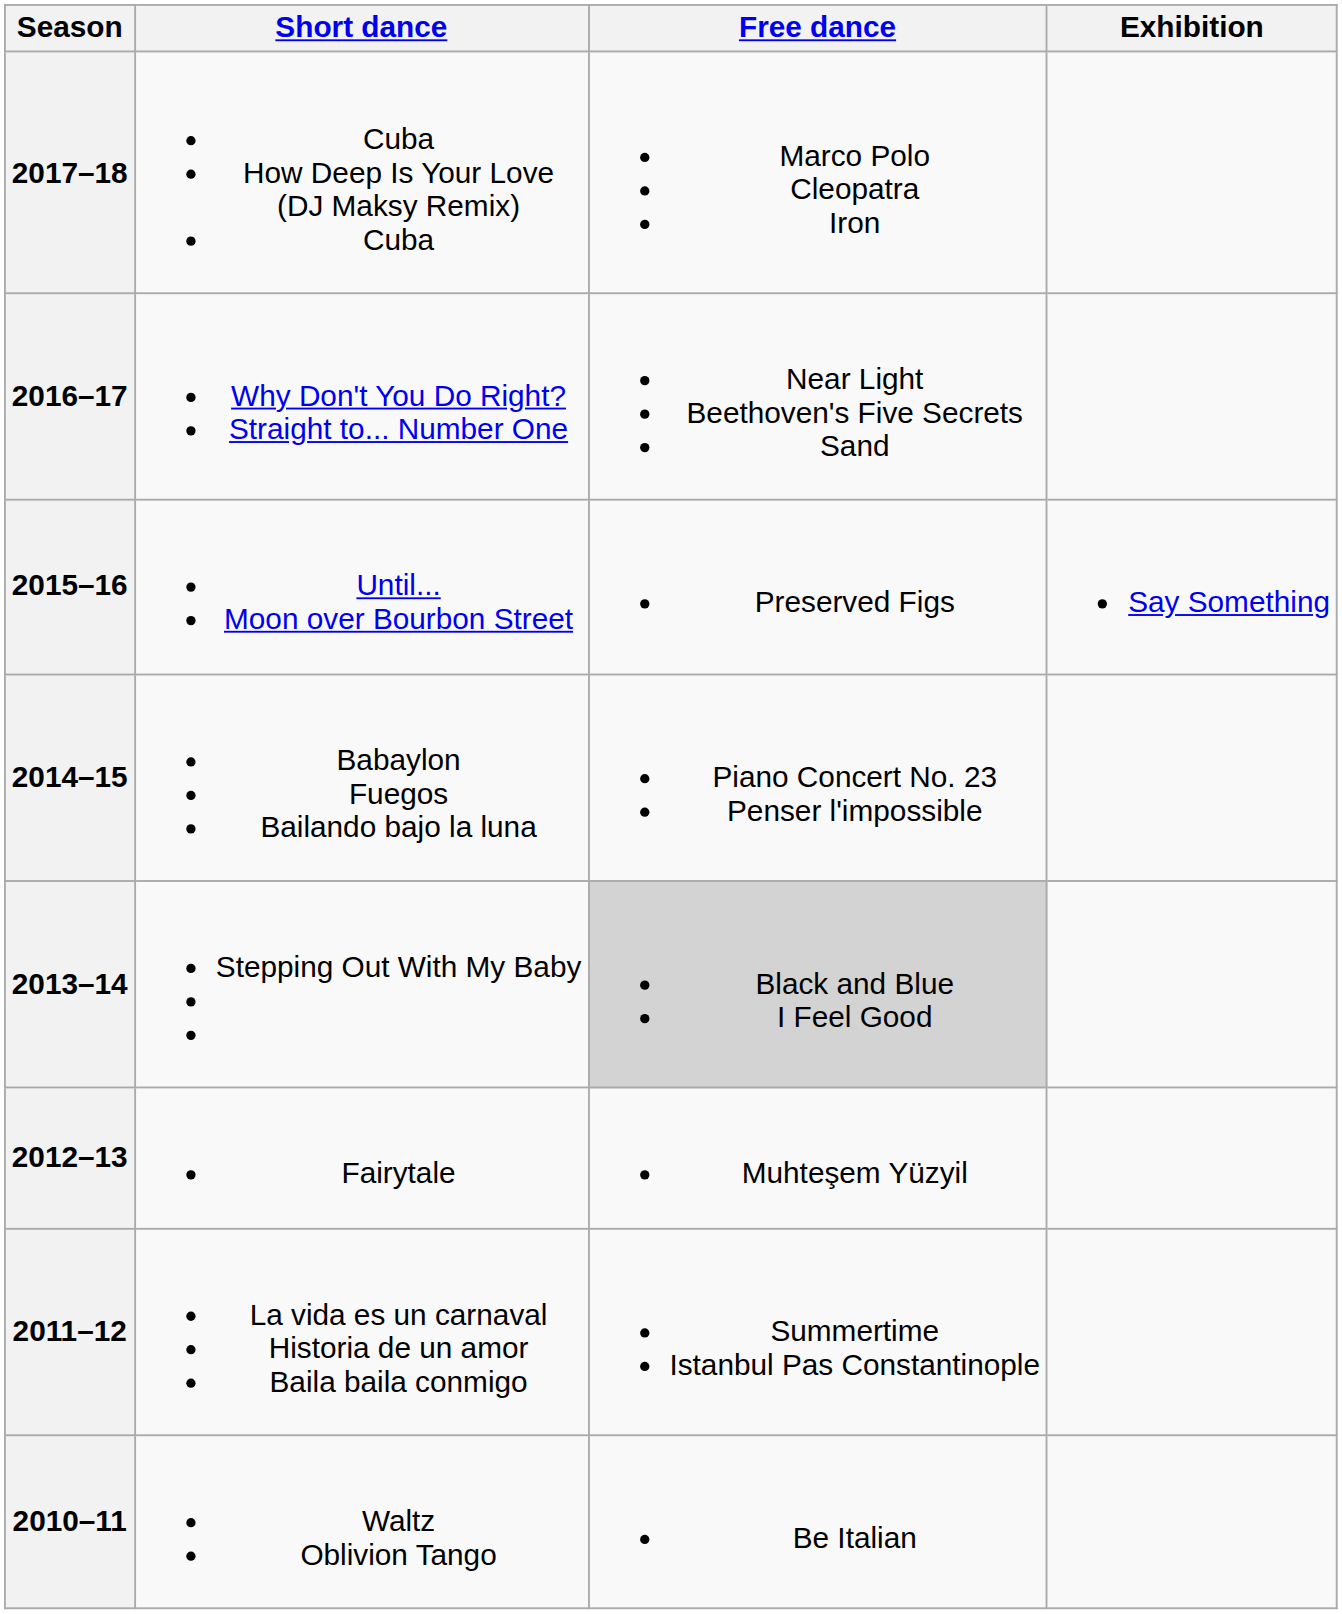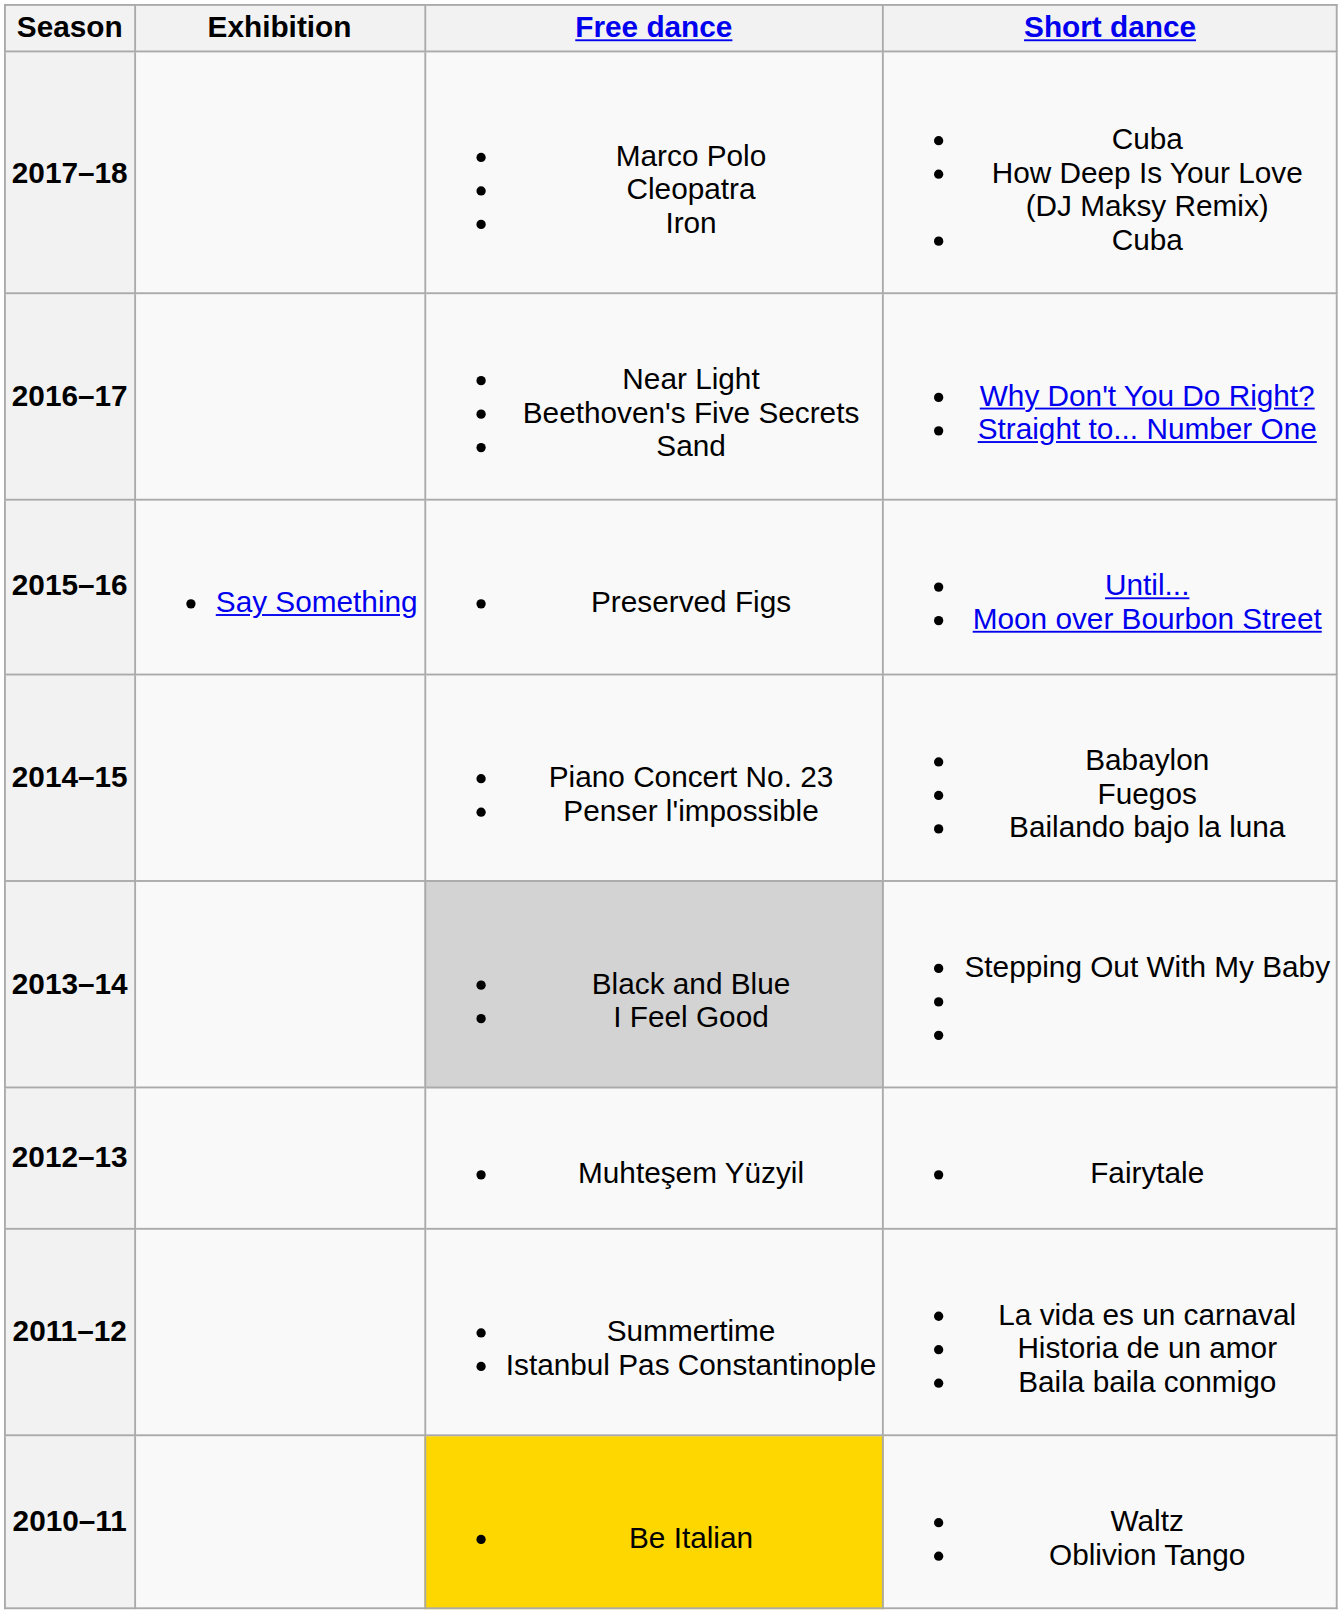 <table class="wikitable" style="text-align:center">
 <tr>
 <th>Season</th>
+<th>Exhibition</th>
+<th><a href='#'>Free dance</a></th>
 <th><a href='#'>Short dance</a></th>
-<th><a href='#'>Free dance</a></th>
-<th>Exhibition</th>
 </tr>
 <tr>
 <th>2017–18 <br></th>
+<td></td>
+<td><br><ul><li>Marco Polo <br></li><li>Cleopatra <br></li><li>Iron <br></li></ul></td>
 <td><br><ul><li> Cuba <br></li><li> How Deep Is Your Love <br>(DJ Maksy Remix) <br></li><li> Cuba <br></li></ul></td>
-<td><br><ul><li>Marco Polo <br></li><li>Cleopatra <br></li><li>Iron <br></li></ul></td>
-<td></td>
 </tr>
 <tr>
 <th>2016–17 <br></th>
+<td></td>
+<td><br><ul><li>Near Light <br></li><li>Beethoven's Five Secrets <br></li><li>Sand <br></li></ul></td>
 <td><br><ul><li> <a href='#'>Why Don't You Do Right?</a> <br></li><li> <a href='#'>Straight to... Number One</a> <br></li></ul></td>
-<td><br><ul><li>Near Light <br></li><li>Beethoven's Five Secrets <br></li><li>Sand <br></li></ul></td>
-<td></td>
 </tr>
 <tr>
 <th>2015–16 <br></th>
+<td><br><ul><li><a href='#'>Say Something</a> <br></li></ul></td>
+<td><br><ul><li>Preserved Figs <br></li></ul></td>
 <td><br><ul><li> <a href='#'>Until...</a> <br></li><li> <a href='#'>Moon over Bourbon Street</a> <br></li></ul></td>
-<td><br><ul><li>Preserved Figs <br></li></ul></td>
-<td><br><ul><li><a href='#'>Say Something</a> <br></li></ul></td>
 </tr>
 <tr>
 <th>2014–15 <br></th>
+<td></td>
+<td><br><ul><li>Piano Concert No. 23 <br></li><li>Penser l'impossible <br></li></ul></td>
 <td><br><ul><li> Babaylon <br></li><li> Fuegos <br></li><li> Bailando bajo la luna <br></li></ul></td>
-<td><br><ul><li>Piano Concert No. 23 <br></li><li>Penser l'impossible <br></li></ul></td>
-<td></td>
 </tr>
 <tr>
 <th>2013–14 <br></th>
+<td></td>
+<td style="background: lightgrey;"><br><ul><li>Black and Blue <br></li><li>I Feel Good <br></li></ul></td>
 <td><br><ul><li> Stepping Out With My Baby <br></li><li></li><li></li></ul></td>
-<td style="background: lightgrey;"><br><ul><li>Black and Blue <br></li><li>I Feel Good <br></li></ul></td>
-<td></td>
 </tr>
 <tr>
 <th>2012–13 <br></th>
+<td></td>
+<td><br><ul><li>Muhteşem Yüzyil <br></li></ul></td>
 <td><br><ul><li>Fairytale <br></li></ul></td>
-<td><br><ul><li>Muhteşem Yüzyil <br></li></ul></td>
-<td></td>
 </tr>
 <tr>
 <th>2011–12 <br></th>
+<td></td>
+<td><br><ul><li>Summertime <br></li><li>Istanbul Pas Constantinople <br></li></ul></td>
 <td><br><ul><li>La vida es un carnaval</li><li>Historia de un amor</li><li>Baila baila conmigo</li></ul></td>
-<td><br><ul><li>Summertime <br></li><li>Istanbul Pas Constantinople <br></li></ul></td>
-<td></td>
 </tr>
 <tr>
 <th>2010–11</th>
+<td></td>
+<td style="background: gold;"><br><ul><li>Be Italian <br></li></ul></td>
 <td><br><ul><li>Waltz</li><li>Oblivion Tango <br></li></ul></td>
-<td><br><ul><li>Be Italian <br></li></ul></td>
-<td></td>
 </tr>
 </table>
